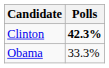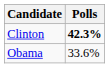 <table class="wikitable sortable floatright">
 <tr>
 <th>Candidate</th>
 <th>Polls</th>
 </tr>
 <tr>
 <td><a href='#'>Clinton</a></td>
 <td><strong>42.3%</strong></td>
 </tr>
 <tr>
 <td><a href='#'>Obama</a></td>
-<td>33.3%</td>
+<td>33.6%</td>
 </tr>
 </table>
